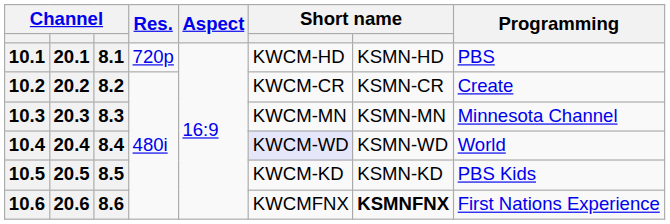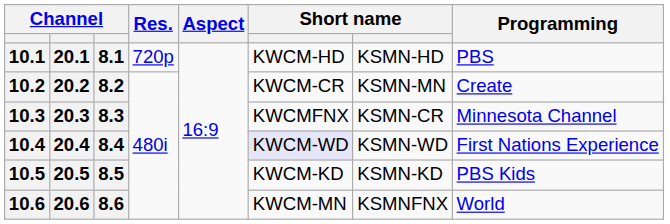 <table class="wikitable">
 <tr>
 <th scope = "col" colspan="3"><a href='#'>Channel</a></th>
 <th scope = "col" rowspan="2"><a href='#'>Res.</a></th>
 <th scope = "col" rowspan="2"><a href='#'>Aspect</a></th>
 <th scope = "col" colspan="2">Short name</th>
 <th scope = "col" rowspan="2">Programming</th>
 </tr>
 <tr>
 <th scope = "col"></th>
 <th></th>
 <th></th>
 <th scope = "col"></th>
 <th></th>
 </tr>
 <tr>
 <th scope = "row">10.1</th>
 <th>20.1</th>
 <th>8.1</th>
 <td><a href='#'>720p</a></td>
 <td rowspan=6><a href='#'>16:9</a></td>
 <td>KWCM-HD</td>
 <td>KSMN-HD</td>
 <td><a href='#'>PBS</a></td>
 </tr>
 <tr>
 <th scope = "row">10.2</th>
 <th>20.2</th>
 <th>8.2</th>
 <td rowspan=5><a href='#'>480i</a></td>
 <td>KWCM-CR</td>
-<td>KSMN-CR</td>
+<td>KSMN-MN</td>
 <td><a href='#'>Create</a></td>
 </tr>
 <tr>
 <th scope = "row">10.3</th>
 <th>20.3</th>
 <th>8.3</th>
-<td>KWCM-MN</td>
-<td>KSMN-MN</td>
+<td>KWCMFNX</td>
+<td>KSMN-CR</td>
 <td><a href='#'>Minnesota Channel</a></td>
 </tr>
 <tr>
 <th scope = "row">10.4</th>
 <th>20.4</th>
 <th>8.4</th>
 <td style="background: lavender;">KWCM-WD</td>
 <td>KSMN-WD</td>
-<td><a href='#'>World</a></td>
+<td><a href='#'>First Nations Experience</a></td>
 </tr>
 <tr>
 <th scope = "row">10.5</th>
 <th>20.5</th>
 <th>8.5</th>
 <td>KWCM-KD</td>
 <td>KSMN-KD</td>
 <td><a href='#'>PBS Kids</a></td>
 </tr>
 <tr>
 <th scope = "row">10.6</th>
 <th>20.6</th>
 <th>8.6</th>
-<td>KWCMFNX</td>
-<td><strong>KSMNFNX</strong></td>
-<td><a href='#'>First Nations Experience</a></td>
+<td>KWCM-MN</td>
+<td>KSMNFNX</td>
+<td><a href='#'>World</a></td>
 </tr>
 </table>
